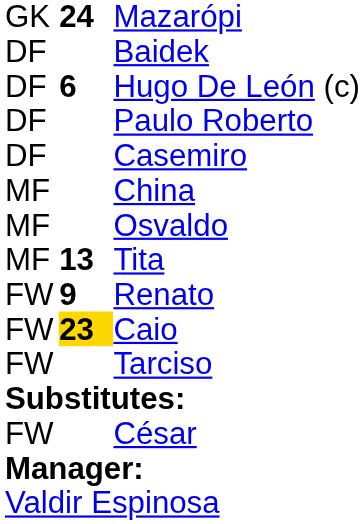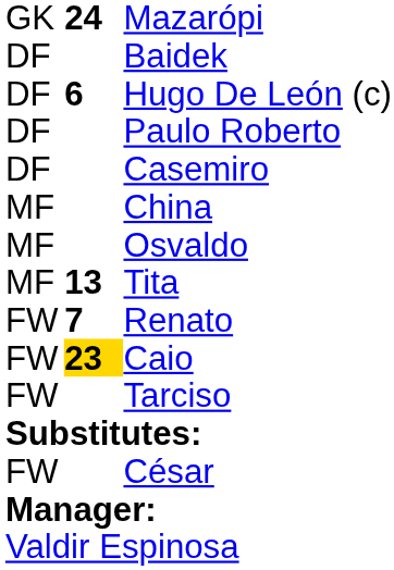 <table style="font-size:90%; margin:0.2em auto;" cellspacing="0" cellpadding="0">
 <tr>
 <th width="25"></th>
 <th width="25"></th>
 </tr>
 <tr>
 <td>GK</td>
 <td><strong>24</strong></td>
 <td> <a href='#'>Mazarópi</a></td>
 </tr>
 <tr>
 <td>DF</td>
 <td><strong> </strong></td>
 <td> <a href='#'>Baidek</a></td>
 </tr>
 <tr>
 <td>DF</td>
 <td><strong>6</strong></td>
 <td> <a href='#'>Hugo De León</a> (c)</td>
 </tr>
 <tr>
 <td>DF</td>
 <td><strong>  </strong></td>
 <td> <a href='#'>Paulo Roberto</a></td>
 </tr>
 <tr>
 <td>DF</td>
 <td><strong> </strong></td>
 <td> <a href='#'>Casemiro</a></td>
 </tr>
 <tr>
 <td>MF</td>
 <td><strong> </strong></td>
 <td> <a href='#'>China</a></td>
 </tr>
 <tr>
 <td>MF</td>
 <td><strong> </strong></td>
 <td> <a href='#'>Osvaldo</a></td>
 </tr>
 <tr>
 <td>MF</td>
 <td><strong>13</strong></td>
 <td> <a href='#'>Tita</a></td>
 </tr>
 <tr>
 <td>FW</td>
-<td><strong>9</strong></td>
+<td><strong>7</strong></td>
 <td> <a href='#'>Renato</a></td>
 <td></td>
 </tr>
 <tr>
 <td>FW</td>
 <td style="background: gold;"><strong>23</strong></td>
 <td> <a href='#'>Caio</a></td>
 <td></td>
 <td></td>
 </tr>
 <tr>
 <td>FW</td>
 <td><strong>  </strong></td>
 <td> <a href='#'>Tarciso</a></td>
 </tr>
 <tr>
 <td colspan=3><strong>Substitutes:</strong></td>
 </tr>
 <tr>
 <td>FW</td>
 <td></td>
 <td> <a href='#'>César</a></td>
 <td></td>
 <td></td>
 </tr>
 <tr>
 <td colspan=3><strong>Manager:</strong></td>
 </tr>
 <tr>
 <td colspan=4> <a href='#'>Valdir Espinosa</a></td>
 </tr>
 </table>
